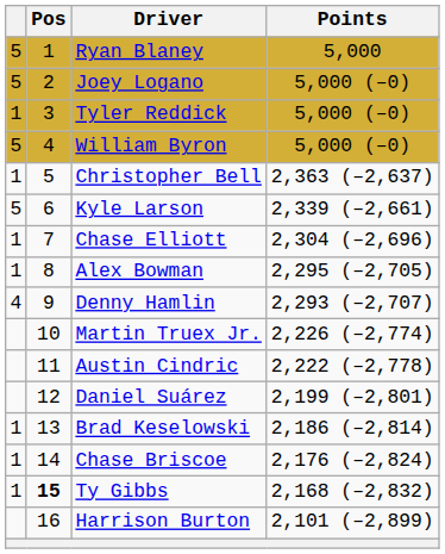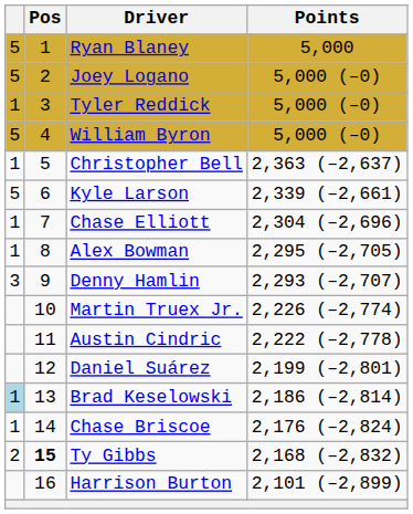 <table class="wikitable" style="font-size: 95%;">
 <tr>
 <th></th>
 <th>Pos</th>
 <th>Driver</th>
 <th>Points</th>
 </tr>
 <tr style="background:#D4AF37;">
 <td align="left"> 5</td>
 <td style="text-align:center;">1</td>
 <td><a href='#'>Ryan Blaney</a></td>
 <td style="text-align:center;">5,000</td>
 </tr>
 <tr style="background:#D4AF37;">
 <td align="left"> 5</td>
 <td style="text-align:center;">2</td>
 <td><a href='#'>Joey Logano</a></td>
 <td style="text-align:center;">5,000 (–0)</td>
 </tr>
 <tr style="background:#D4AF37;">
 <td align="left"> 1</td>
 <td style="text-align:center;">3</td>
 <td><a href='#'>Tyler Reddick</a></td>
 <td style="text-align:center;">5,000 (–0)</td>
 </tr>
 <tr style="background:#D4AF37;">
 <td align="left"> 5</td>
 <td style="text-align:center;">4</td>
 <td><a href='#'>William Byron</a></td>
 <td style="text-align:center;">5,000 (–0)</td>
 </tr>
 <tr>
 <td align="left"> 1</td>
 <td style="text-align:center;">5</td>
 <td><a href='#'>Christopher Bell</a></td>
 <td style="text-align:center;">2,363 (–2,637)</td>
 </tr>
 <tr>
 <td align="left"> 5</td>
 <td style="text-align:center;">6</td>
 <td><a href='#'>Kyle Larson</a></td>
 <td style="text-align:center;">2,339 (–2,661)</td>
 </tr>
 <tr>
 <td align="left"> 1</td>
 <td style="text-align:center;">7</td>
 <td><a href='#'>Chase Elliott</a></td>
 <td style="text-align:center;">2,304 (–2,696)</td>
 </tr>
 <tr>
 <td align="left"> 1</td>
 <td style="text-align:center;">8</td>
 <td><a href='#'>Alex Bowman</a></td>
 <td style="text-align:center;">2,295 (–2,705)</td>
 </tr>
 <tr>
-<td align="left"> 4</td>
+<td align="left"> 3</td>
 <td style="text-align:center;">9</td>
 <td><a href='#'>Denny Hamlin</a></td>
 <td style="text-align:center;">2,293 (–2,707)</td>
 </tr>
 <tr>
 <td align="left"></td>
 <td style="text-align:center;">10</td>
 <td><a href='#'>Martin Truex Jr.</a></td>
 <td style="text-align:center;">2,226 (–2,774)</td>
 </tr>
 <tr>
 <td align="left"></td>
 <td style="text-align:center;">11</td>
 <td><a href='#'>Austin Cindric</a></td>
 <td style="text-align:center;">2,222 (–2,778)</td>
 </tr>
 <tr>
 <td align="left"></td>
 <td style="text-align:center;">12</td>
 <td><a href='#'>Daniel Suárez</a></td>
 <td style="text-align:center;">2,199 (–2,801)</td>
 </tr>
 <tr>
-<td align="left"> 1</td>
+<td align="left" style="background: lightblue;"> 1</td>
 <td style="text-align:center;">13</td>
 <td><a href='#'>Brad Keselowski</a></td>
 <td style="text-align:center;">2,186 (–2,814)</td>
 </tr>
 <tr>
 <td align="left"> 1</td>
 <td style="text-align:center;">14</td>
 <td><a href='#'>Chase Briscoe</a></td>
 <td style="text-align:center;">2,176 (–2,824)</td>
 </tr>
 <tr>
-<td align="left"> 1</td>
+<td align="left"> 2</td>
 <td style="text-align:center;"><strong>15</strong></td>
 <td><a href='#'>Ty Gibbs</a></td>
 <td style="text-align:center;">2,168 (–2,832)</td>
 </tr>
 <tr>
 <td align="left"></td>
 <td style="text-align:center;">16</td>
 <td><a href='#'>Harrison Burton</a></td>
 <td style="text-align:center;">2,101 (–2,899)</td>
 </tr>
 <tr class="sortbottom">
 <th colspan="9"></th>
 </tr>
 </table>
